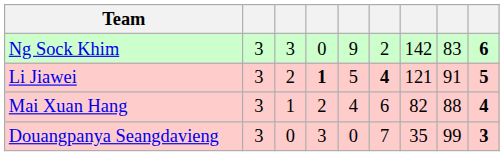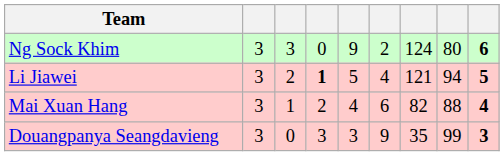 <table class="wikitable" style="text-align:center">
 <tr>
 <th width=200>Team</th>
 <th width=20></th>
 <th width=20></th>
 <th width=20></th>
 <th width=20></th>
 <th width=20></th>
 <th width=20></th>
 <th width=20></th>
 <th width=20></th>
 </tr>
 <tr bgcolor="ccffcc">
 <td style="text-align:left;"> <a href='#'>Ng Sock Khim</a></td>
 <td>3</td>
 <td>3</td>
 <td>0</td>
 <td>9</td>
 <td>2</td>
-<td>142</td>
-<td>83</td>
+<td>124</td>
+<td>80</td>
 <td><strong>6</strong></td>
 </tr>
 <tr bgcolor="ffcccc">
 <td style="text-align:left;"> <a href='#'>Li Jiawei</a></td>
 <td>3</td>
 <td>2</td>
 <td><strong>1</strong></td>
 <td>5</td>
-<td><strong>4</strong></td>
+<td>4</td>
 <td>121</td>
-<td>91</td>
+<td>94</td>
 <td><strong>5</strong></td>
 </tr>
 <tr bgcolor="ffcccc">
 <td style="text-align:left;"> <a href='#'>Mai Xuan Hang</a></td>
 <td>3</td>
 <td>1</td>
 <td>2</td>
 <td>4</td>
 <td>6</td>
 <td>82</td>
 <td>88</td>
 <td><strong>4</strong></td>
 </tr>
 <tr bgcolor="ffcccc">
 <td style="text-align:left;"> <a href='#'>Douangpanya Seangdavieng</a></td>
 <td>3</td>
 <td>0</td>
 <td>3</td>
-<td>0</td>
-<td>7</td>
+<td>3</td>
+<td>9</td>
 <td>35</td>
 <td>99</td>
 <td><strong>3</strong></td>
 </tr>
 </table>
